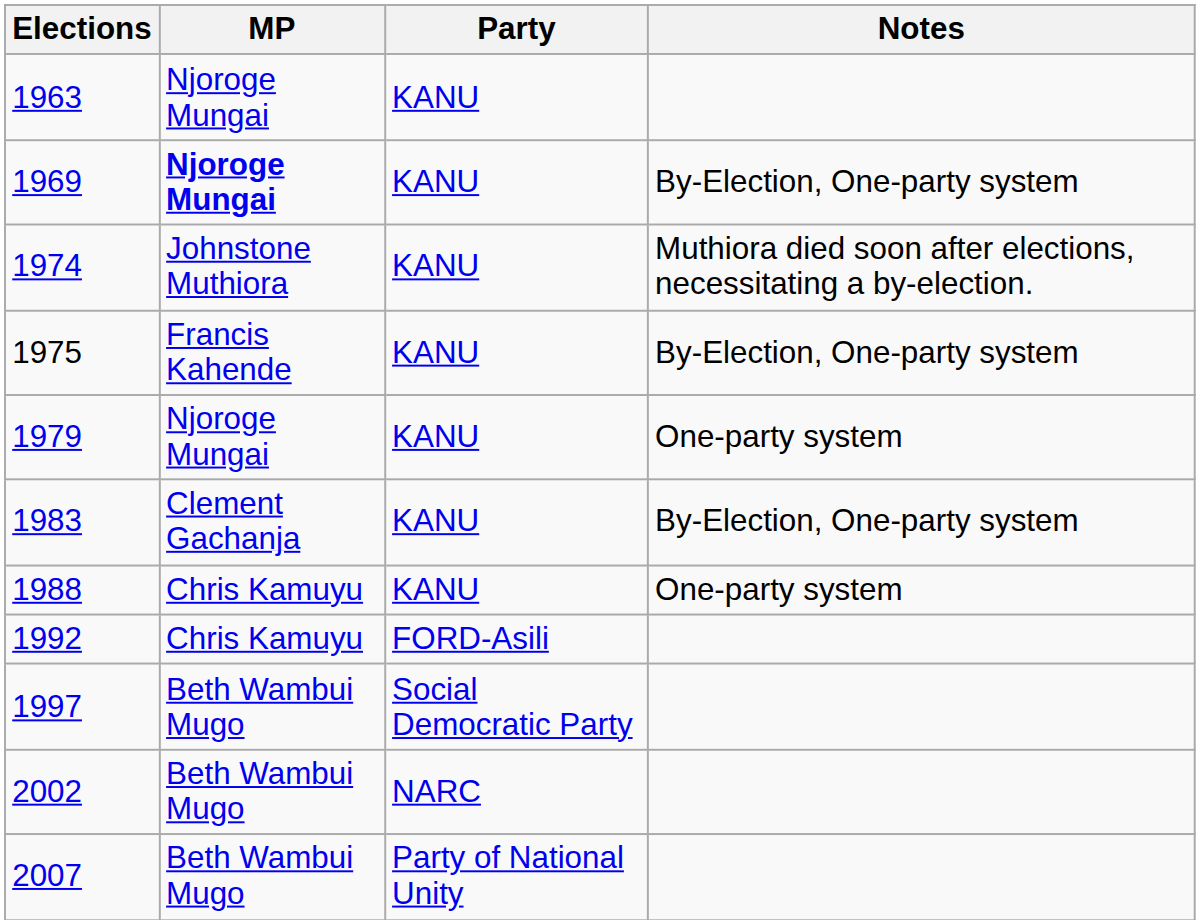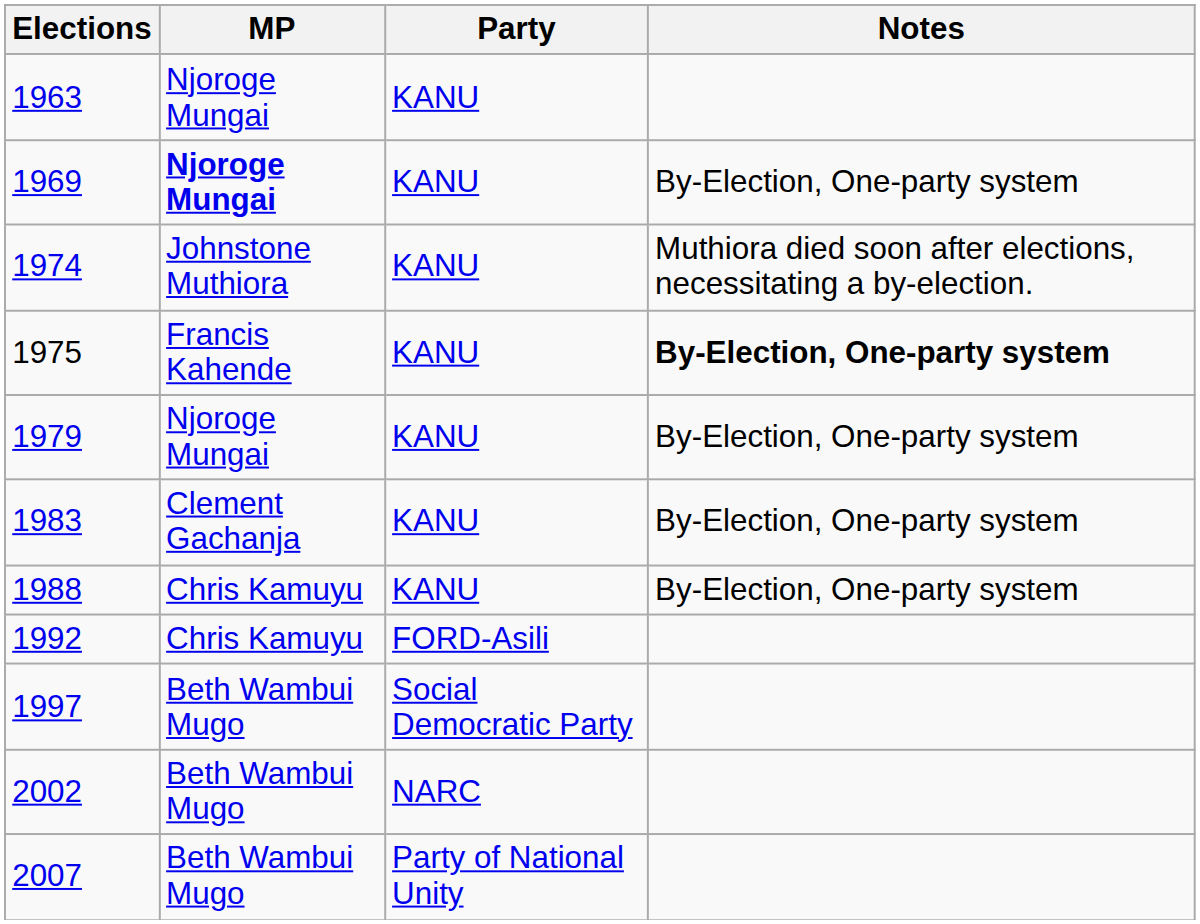 <table class="wikitable">
 <tr>
 <th>Elections</th>
 <th>MP </th>
 <th>Party</th>
 <th>Notes</th>
 </tr>
 <tr>
 <td><a href='#'>1963</a></td>
 <td><a href='#'>Njoroge Mungai</a></td>
 <td><a href='#'>KANU</a></td>
 <td></td>
 </tr>
 <tr>
 <td><a href='#'>1969</a></td>
 <td><strong><a href='#'>Njoroge Mungai</a></strong></td>
 <td><a href='#'>KANU</a></td>
 <td>By-Election, One-party system</td>
 </tr>
 <tr>
 <td><a href='#'>1974</a></td>
 <td><a href='#'>Johnstone Muthiora</a></td>
 <td><a href='#'>KANU</a></td>
 <td>Muthiora died soon after elections, necessitating a by-election.</td>
 </tr>
 <tr>
 <td>1975</td>
 <td><a href='#'>Francis Kahende</a></td>
 <td><a href='#'>KANU</a></td>
-<td>By-Election, One-party system</td>
+<td><strong>By-Election, One-party system</strong></td>
 </tr>
 <tr>
 <td><a href='#'>1979</a></td>
 <td><a href='#'>Njoroge Mungai</a></td>
 <td><a href='#'>KANU</a></td>
-<td>One-party system</td>
+<td>By-Election, One-party system</td>
 </tr>
 <tr>
 <td><a href='#'>1983</a></td>
 <td><a href='#'>Clement Gachanja</a></td>
 <td><a href='#'>KANU</a></td>
 <td>By-Election, One-party system</td>
 </tr>
 <tr>
 <td><a href='#'>1988</a></td>
 <td><a href='#'>Chris Kamuyu</a></td>
 <td><a href='#'>KANU</a></td>
-<td>One-party system</td>
+<td>By-Election, One-party system</td>
 </tr>
 <tr>
 <td><a href='#'>1992</a></td>
 <td><a href='#'>Chris Kamuyu</a></td>
 <td><a href='#'>FORD-Asili</a></td>
 <td></td>
 </tr>
 <tr>
 <td><a href='#'>1997</a></td>
 <td><a href='#'>Beth Wambui Mugo</a></td>
 <td><a href='#'>Social Democratic Party</a></td>
 <td></td>
 </tr>
 <tr>
 <td><a href='#'>2002</a></td>
 <td><a href='#'>Beth Wambui Mugo</a></td>
 <td><a href='#'>NARC</a></td>
 <td></td>
 </tr>
 <tr>
 <td><a href='#'>2007</a></td>
 <td><a href='#'>Beth Wambui Mugo</a></td>
 <td><a href='#'>Party of National Unity</a></td>
 <td></td>
 </tr>
 </table>
